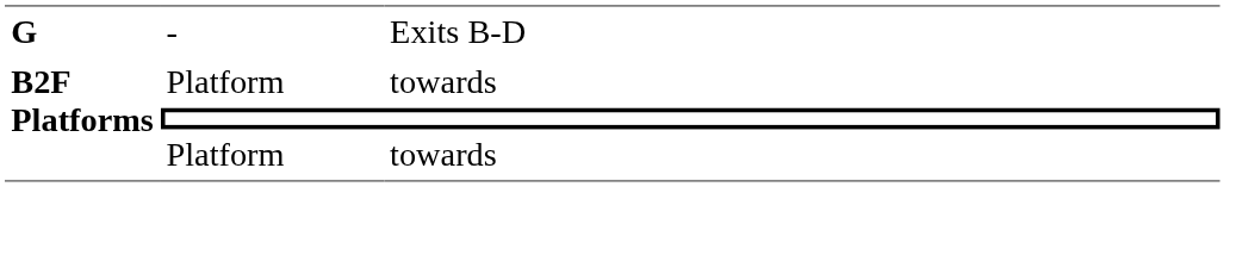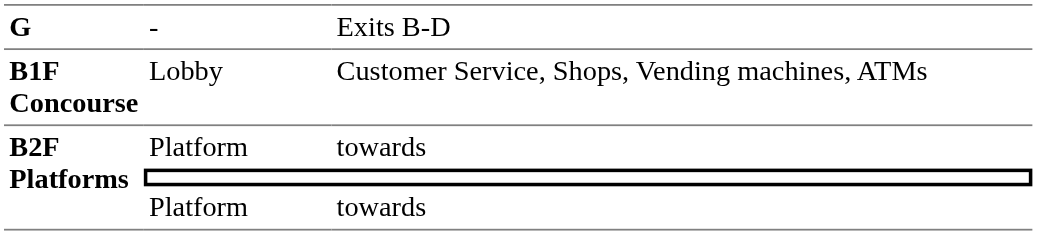 <table border=0 cellspacing=0 cellpadding=3>
 <tr>
 <td style="border-top:solid 1px gray;" width=50 valign=top><strong>G</strong></td>
 <td style="border-top:solid 1px gray;" width=100 valign=top>-</td>
 <td style="border-top:solid 1px gray;" width=390 valign=top>Exits B-D</td>
+</tr>
+<tr>
+<td style="border-bottom:solid 1px gray; border-top:solid 1px gray;" valign=top width=50><strong>B1F<br>Concourse</strong></td>
+<td style="border-bottom:solid 1px gray; border-top:solid 1px gray;" valign=top width=100>Lobby</td>
+<td style="border-bottom:solid 1px gray; border-top:solid 1px gray;" valign=top width=390>Customer Service, Shops, Vending machines, ATMs</td>
 </tr>
 <tr>
 <td style="border-bottom:solid 1px gray;" rowspan=3 valign=top><strong>B2F<br>Platforms</strong></td>
 <td>Platform</td>
 <td>  towards  </td>
 </tr>
 <tr>
 <td style="border-right:solid 2px black;border-left:solid 2px black;border-top:solid 2px black;border-bottom:solid 2px black;text-align:center;" colspan=2></td>
 </tr>
 <tr>
 <td style="border-bottom:solid 1px gray;">Platform</td>
 <td style="border-bottom:solid 1px gray;">  towards   </td>
 </tr>
 </table>
